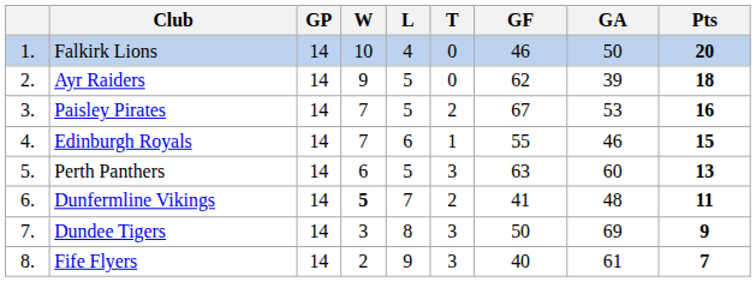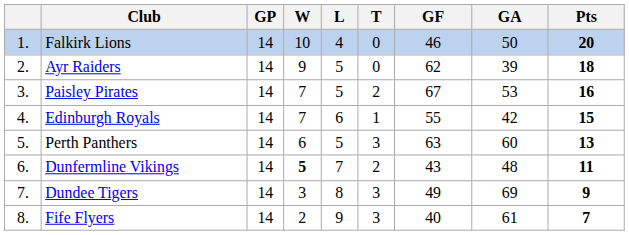 <table class="wikitable">
 <tr>
 <th width="30"></th>
 <th width="200">Club</th>
 <th width="30">GP</th>
 <th width="30">W</th>
 <th width="30">L</th>
 <th width="30">T</th>
 <th width="70">GF</th>
 <th width="70">GA</th>
 <th width="70">Pts</th>
 </tr>
 <tr bgcolor="#BCD2EE" align="center">
 <td>1.</td>
 <td align="left">Falkirk Lions</td>
 <td>14</td>
 <td>10</td>
 <td>4</td>
 <td>0</td>
 <td>46</td>
 <td>50</td>
 <td><strong>20</strong></td>
 </tr>
 <tr bgcolor="#FFFFFF" align="center">
 <td>2.</td>
 <td align="left"><a href='#'>Ayr Raiders</a></td>
 <td>14</td>
 <td>9</td>
 <td>5</td>
 <td>0</td>
 <td>62</td>
 <td>39</td>
 <td><strong>18</strong></td>
 </tr>
 <tr bgcolor="#FFFFFF" align="center">
 <td>3.</td>
 <td align="left"><a href='#'>Paisley Pirates</a></td>
 <td>14</td>
 <td>7</td>
 <td>5</td>
 <td>2</td>
 <td>67</td>
 <td>53</td>
 <td><strong>16</strong></td>
 </tr>
 <tr bgcolor="#FFFFFF" align="center">
 <td>4.</td>
 <td align="left"><a href='#'>Edinburgh Royals</a></td>
 <td>14</td>
 <td>7</td>
 <td>6</td>
 <td>1</td>
 <td>55</td>
-<td>46</td>
+<td>42</td>
 <td><strong>15</strong></td>
 </tr>
 <tr bgcolor="#FFFFFF" align="center">
 <td>5.</td>
 <td align="left">Perth Panthers</td>
 <td>14</td>
 <td>6</td>
 <td>5</td>
 <td>3</td>
 <td>63</td>
 <td>60</td>
 <td><strong>13</strong></td>
 </tr>
 <tr bgcolor="#FFFFFF" align="center">
 <td>6.</td>
 <td align="left"><a href='#'>Dunfermline Vikings</a></td>
 <td>14</td>
 <td><strong>5</strong></td>
 <td>7</td>
 <td>2</td>
-<td>41</td>
+<td>43</td>
 <td>48</td>
 <td><strong>11</strong></td>
 </tr>
 <tr bgcolor="#FFFFFF" align="center">
 <td>7.</td>
 <td align="left"><a href='#'>Dundee Tigers</a></td>
 <td>14</td>
 <td>3</td>
 <td>8</td>
 <td>3</td>
-<td>50</td>
+<td>49</td>
 <td>69</td>
 <td><strong>9</strong></td>
 </tr>
 <tr bgcolor="#FFFFFF" align="center">
 <td>8.</td>
 <td align="left"><a href='#'>Fife Flyers</a></td>
 <td>14</td>
 <td>2</td>
 <td>9</td>
 <td>3</td>
 <td>40</td>
 <td>61</td>
 <td><strong>7</strong></td>
 </tr>
 </table>
